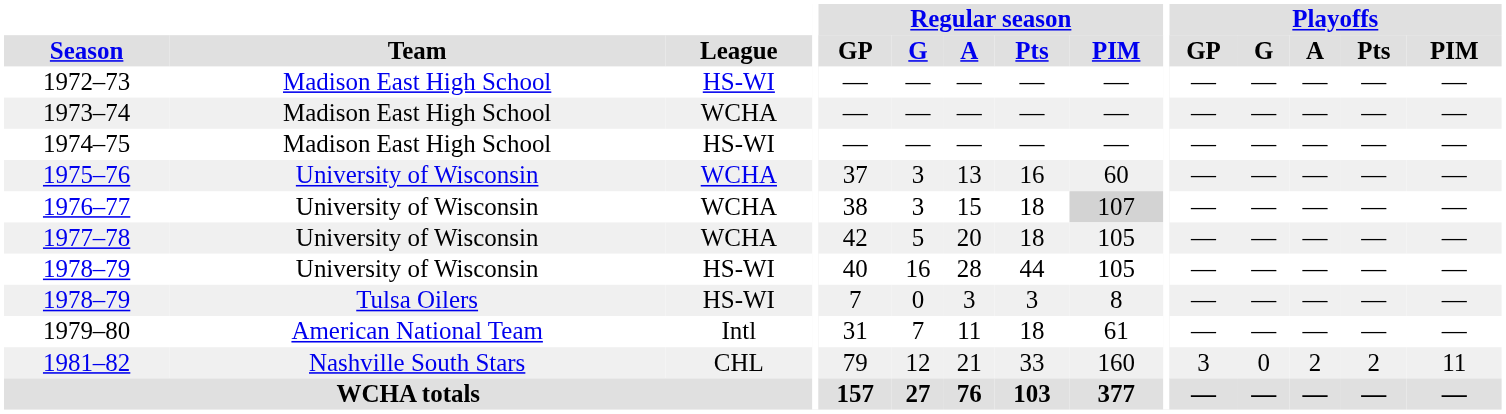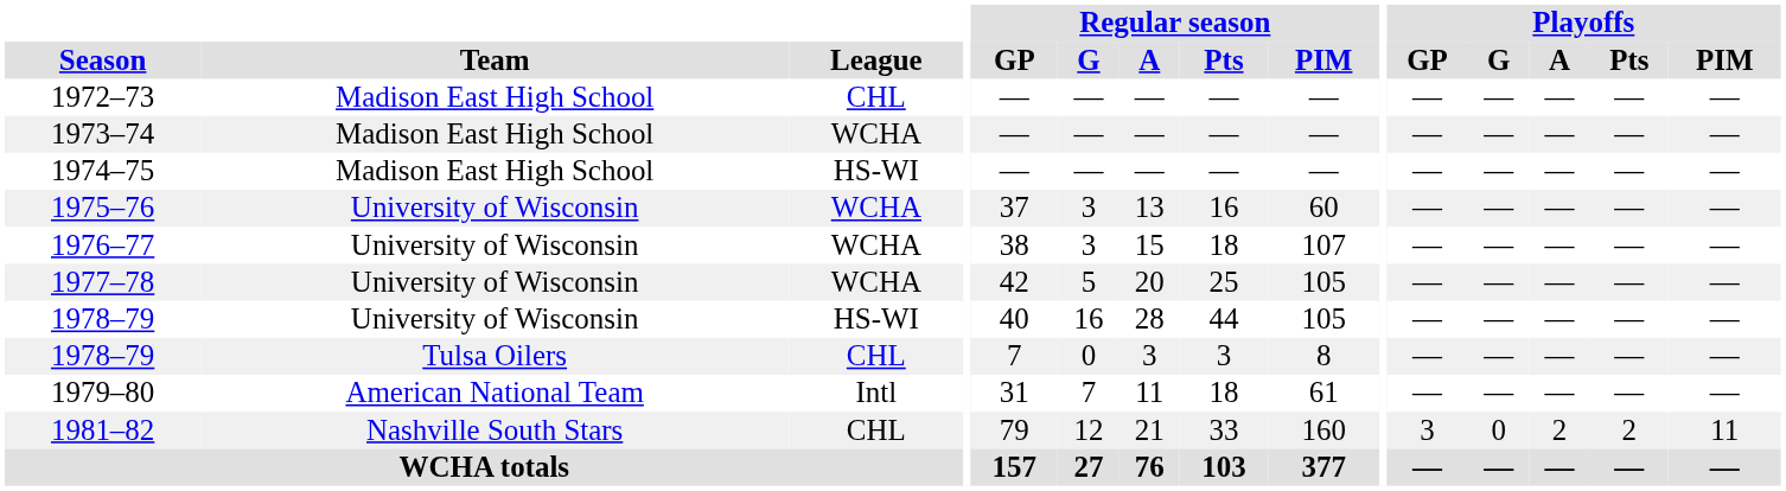 <table border="0" cellpadding="1" cellspacing="0" style="text-align:center; width:60em">
 <tr bgcolor="#e0e0e0">
 <th colspan="3" bgcolor="#ffffff"></th>
 <th rowspan="100" bgcolor="#ffffff"></th>
 <th colspan="5"><a href='#'>Regular season</a></th>
 <th rowspan="100" bgcolor="#ffffff"></th>
 <th colspan="5"><a href='#'>Playoffs</a></th>
 </tr>
 <tr bgcolor="#e0e0e0">
 <th><a href='#'>Season</a></th>
 <th>Team</th>
 <th>League</th>
 <th>GP</th>
 <th><a href='#'>G</a></th>
 <th><a href='#'>A</a></th>
 <th><a href='#'>Pts</a></th>
 <th><a href='#'>PIM</a></th>
 <th>GP</th>
 <th>G</th>
 <th>A</th>
 <th>Pts</th>
 <th>PIM</th>
 </tr>
 <tr>
 <td>1972–73</td>
 <td><a href='#'>Madison East High School</a></td>
-<td><a href='#'>HS-WI</a></td>
+<td><a href='#'>CHL</a></td>
 <td>—</td>
 <td>—</td>
 <td>—</td>
 <td>—</td>
 <td>—</td>
 <td>—</td>
 <td>—</td>
 <td>—</td>
 <td>—</td>
 <td>—</td>
 </tr>
 <tr bgcolor="#f0f0f0">
 <td>1973–74</td>
 <td>Madison East High School</td>
 <td>WCHA</td>
 <td>—</td>
 <td>—</td>
 <td>—</td>
 <td>—</td>
 <td>—</td>
 <td>—</td>
 <td>—</td>
 <td>—</td>
 <td>—</td>
 <td>—</td>
 </tr>
 <tr>
 <td>1974–75</td>
 <td>Madison East High School</td>
 <td>HS-WI</td>
 <td>—</td>
 <td>—</td>
 <td>—</td>
 <td>—</td>
 <td>—</td>
 <td>—</td>
 <td>—</td>
 <td>—</td>
 <td>—</td>
 <td>—</td>
 </tr>
 <tr bgcolor="#f0f0f0">
 <td><a href='#'>1975–76</a></td>
 <td><a href='#'>University of Wisconsin</a></td>
 <td><a href='#'>WCHA</a></td>
 <td>37</td>
 <td>3</td>
 <td>13</td>
 <td>16</td>
 <td>60</td>
 <td>—</td>
 <td>—</td>
 <td>—</td>
 <td>—</td>
 <td>—</td>
 </tr>
 <tr>
 <td><a href='#'>1976–77</a></td>
 <td>University of Wisconsin</td>
 <td>WCHA</td>
 <td>38</td>
 <td>3</td>
 <td>15</td>
 <td>18</td>
-<td style="background: lightgrey;">107</td>
+<td>107</td>
 <td>—</td>
 <td>—</td>
 <td>—</td>
 <td>—</td>
 <td>—</td>
 </tr>
 <tr bgcolor="#f0f0f0">
 <td><a href='#'>1977–78</a></td>
 <td>University of Wisconsin</td>
 <td>WCHA</td>
 <td>42</td>
 <td>5</td>
 <td>20</td>
-<td>18</td>
+<td>25</td>
 <td>105</td>
 <td>—</td>
 <td>—</td>
 <td>—</td>
 <td>—</td>
 <td>—</td>
 </tr>
 <tr>
 <td><a href='#'>1978–79</a></td>
 <td>University of Wisconsin</td>
 <td>HS-WI</td>
 <td>40</td>
 <td>16</td>
 <td>28</td>
 <td>44</td>
 <td>105</td>
 <td>—</td>
 <td>—</td>
 <td>—</td>
 <td>—</td>
 <td>—</td>
 </tr>
 <tr bgcolor="#f0f0f0">
 <td><a href='#'>1978–79</a></td>
 <td><a href='#'>Tulsa Oilers</a></td>
-<td>HS-WI</td>
+<td><a href='#'>CHL</a></td>
 <td>7</td>
 <td>0</td>
 <td>3</td>
 <td>3</td>
 <td>8</td>
 <td>—</td>
 <td>—</td>
 <td>—</td>
 <td>—</td>
 <td>—</td>
 </tr>
 <tr>
 <td>1979–80</td>
 <td><a href='#'>American National Team</a></td>
 <td>Intl</td>
 <td>31</td>
 <td>7</td>
 <td>11</td>
 <td>18</td>
 <td>61</td>
 <td>—</td>
 <td>—</td>
 <td>—</td>
 <td>—</td>
 <td>—</td>
 </tr>
 <tr bgcolor="#f0f0f0">
 <td><a href='#'>1981–82</a></td>
 <td><a href='#'>Nashville South Stars</a></td>
 <td>CHL</td>
 <td>79</td>
 <td>12</td>
 <td>21</td>
 <td>33</td>
 <td>160</td>
 <td>3</td>
 <td>0</td>
 <td>2</td>
 <td>2</td>
 <td>11</td>
 </tr>
 <tr bgcolor="#e0e0e0">
 <th colspan="3">WCHA totals</th>
 <th>157</th>
 <th>27</th>
 <th>76</th>
 <th>103</th>
 <th>377</th>
 <th>—</th>
 <th>—</th>
 <th>—</th>
 <th>—</th>
 <th>—</th>
 </tr>
 </table>
